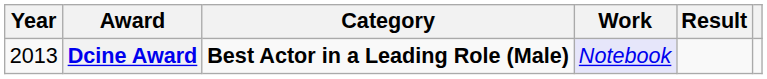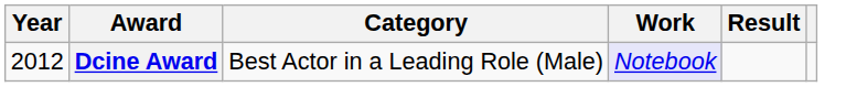 <table class="wikitable plainrowheaders sortable">
 <tr>
 <th>Year</th>
 <th>Award</th>
 <th>Category</th>
 <th>Work</th>
 <th>Result</th>
 <th class="unsortable"></th>
 </tr>
 <tr>
-<td>2013</td>
+<td>2012</td>
 <th scope="row"><a href='#'>Dcine Award</a></th>
-<td><strong>Best Actor in a Leading Role (Male)</strong></td>
+<td>Best Actor in a Leading Role (Male)</td>
 <td style="background: lavender;"><em><a href='#'>Notebook</a></em></td>
 <td></td>
 <td style="text-align:center;"></td>
 </tr>
 </table>
